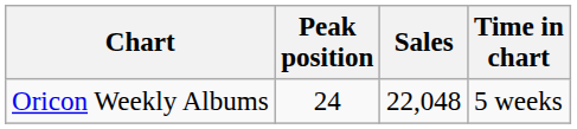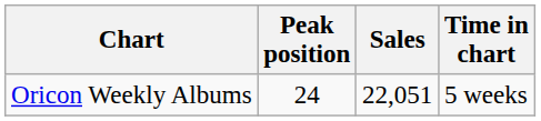 <table class="wikitable">
 <tr>
 <th align="left">Chart</th>
 <th align="center">Peak<br>position</th>
 <th align="center">Sales</th>
 <th align="center">Time in<br>chart</th>
 </tr>
 <tr>
 <td align="left"><a href='#'>Oricon</a> Weekly Albums</td>
 <td align="center">24</td>
-<td align="">22,048</td>
+<td align="">22,051</td>
 <td align="">5 weeks</td>
 </tr>
 </table>
